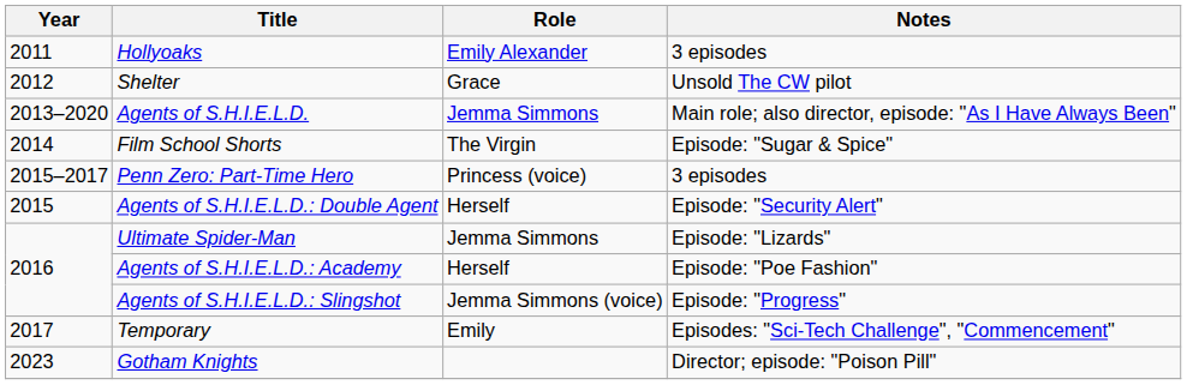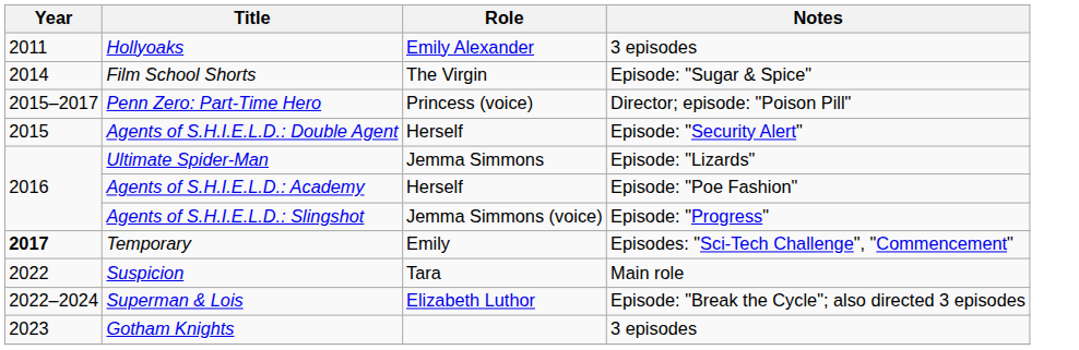 <table class="wikitable sortable">
 <tr>
 <th>Year</th>
 <th>Title</th>
 <th>Role</th>
 <th class="unsortable">Notes</th>
 </tr>
 <tr>
 <td>2011</td>
 <td><em><a href='#'>Hollyoaks</a></em></td>
 <td><a href='#'>Emily Alexander</a></td>
 <td>3 episodes</td>
 </tr>
 <tr>
-<td>2012</td>
-<td><em>Shelter</em></td>
-<td>Grace</td>
-<td>Unsold <a href='#'>The CW</a> pilot</td>
-</tr>
-<tr>
-<td>2013–2020</td>
-<td><em><a href='#'>Agents of S.H.I.E.L.D.</a></em></td>
-<td><a href='#'>Jemma Simmons</a></td>
-<td>Main role; also director, episode: "<a href='#'>As I Have Always Been</a>"</td>
-</tr>
-<tr>
 <td>2014</td>
 <td><em>Film School Shorts</em></td>
 <td>The Virgin</td>
 <td>Episode: "Sugar & Spice"</td>
 </tr>
 <tr>
 <td>2015–2017</td>
 <td><em><a href='#'>Penn Zero: Part-Time Hero</a></em></td>
 <td>Princess (voice)</td>
-<td>3 episodes</td>
+<td>Director; episode: "Poison Pill"</td>
 </tr>
 <tr>
 <td>2015</td>
 <td><em><a href='#'>Agents of S.H.I.E.L.D.: Double Agent</a></em></td>
 <td>Herself</td>
 <td>Episode: "<a href='#'>Security Alert</a>"</td>
 </tr>
 <tr>
 <td rowspan="3">2016</td>
 <td><em><a href='#'>Ultimate Spider-Man</a></em></td>
 <td>Jemma Simmons</td>
 <td>Episode: "Lizards"</td>
 </tr>
 <tr>
 <td><em><a href='#'>Agents of S.H.I.E.L.D.: Academy</a></em></td>
 <td>Herself</td>
 <td>Episode: "Poe Fashion"</td>
 </tr>
 <tr>
 <td><em><a href='#'>Agents of S.H.I.E.L.D.: Slingshot</a></em></td>
 <td>Jemma Simmons (voice)</td>
 <td>Episode: "<a href='#'>Progress</a>"</td>
 </tr>
 <tr>
-<td>2017</td>
+<td><strong>2017</strong></td>
 <td><em>Temporary</em></td>
 <td>Emily</td>
 <td>Episodes: "<a href='#'>Sci-Tech Challenge</a>", "<a href='#'>Commencement</a>"</td>
 </tr>
 <tr>
+<td>2022</td>
+<td><em><a href='#'>Suspicion</a></em></td>
+<td>Tara</td>
+<td>Main role</td>
+</tr>
+<tr>
+<td>2022–2024</td>
+<td><em><a href='#'>Superman & Lois</a></em></td>
+<td><a href='#'>Elizabeth Luthor</a></td>
+<td>Episode: "Break the Cycle"; also directed 3 episodes</td>
+</tr>
+<tr>
 <td>2023</td>
 <td><em><a href='#'>Gotham Knights</a></em></td>
 <td></td>
-<td>Director; episode: "Poison Pill"</td>
+<td>3 episodes</td>
 </tr>
 <tr>
 </tr>
 </table>
